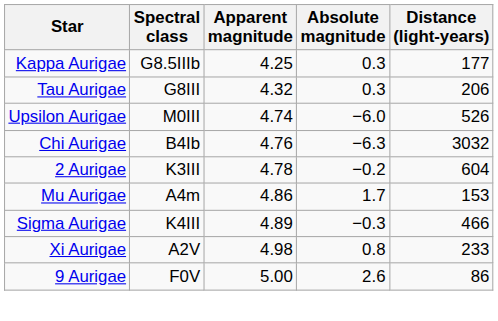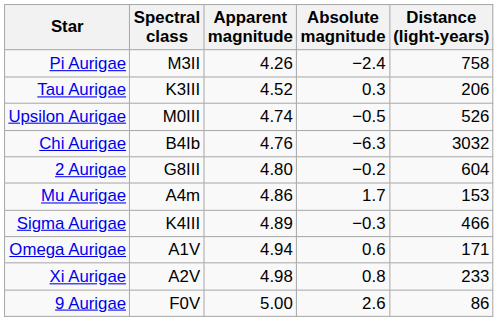 <table class="sortable wikitable">
 <tr>
 <th>Star</th>
 <th>Spectral<br>class</th>
 <th>Apparent<br>magnitude</th>
 <th>Absolute<br>magnitude</th>
 <th>Distance<br>(light-years)</th>
 </tr>
 <tr align=right>
-<td><a href='#'>Kappa Aurigae</a></td>
-<td>G8.5IIIb</td>
-<td>4.25</td>
-<td>0.3</td>
-<td>177</td>
+<td><a href='#'>Pi Aurigae</a></td>
+<td>M3II</td>
+<td>4.26</td>
+<td>−2.4</td>
+<td>758</td>
 </tr>
 <tr align=right>
 <td><a href='#'>Tau Aurigae</a></td>
-<td>G8III</td>
-<td>4.32</td>
+<td>K3III</td>
+<td>4.52</td>
 <td>0.3</td>
 <td>206</td>
 </tr>
 <tr align=right>
 <td><a href='#'>Upsilon Aurigae</a></td>
 <td>M0III</td>
 <td>4.74</td>
-<td>−6.0</td>
+<td>−0.5</td>
 <td>526</td>
 </tr>
 <tr align=right>
 <td><a href='#'>Chi Aurigae</a></td>
 <td>B4Ib</td>
 <td>4.76</td>
 <td>−6.3</td>
 <td>3032</td>
 </tr>
 <tr align=right>
 <td><a href='#'>2 Aurigae</a></td>
-<td>K3III</td>
-<td>4.78</td>
+<td>G8III</td>
+<td>4.80</td>
 <td>−0.2</td>
 <td>604</td>
 </tr>
 <tr align=right>
 <td><a href='#'>Mu Aurigae</a></td>
 <td>A4m</td>
 <td>4.86</td>
 <td>1.7</td>
 <td>153</td>
 </tr>
 <tr align=right>
 <td><a href='#'>Sigma Aurigae</a></td>
 <td>K4III</td>
 <td>4.89</td>
 <td>−0.3</td>
 <td>466</td>
 </tr>
 <tr align=right>
+<td><a href='#'>Omega Aurigae</a></td>
+<td>A1V</td>
+<td>4.94</td>
+<td>0.6</td>
+<td>171</td>
+</tr>
+<tr align=right>
 <td><a href='#'>Xi Aurigae</a></td>
 <td>A2V</td>
 <td>4.98</td>
 <td>0.8</td>
 <td>233</td>
 </tr>
 <tr align=right>
 <td><a href='#'>9 Aurigae</a></td>
 <td>F0V</td>
 <td>5.00</td>
 <td>2.6</td>
 <td>86</td>
 </tr>
 </table>
